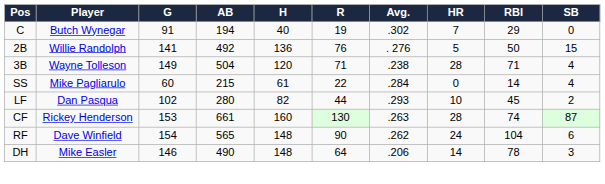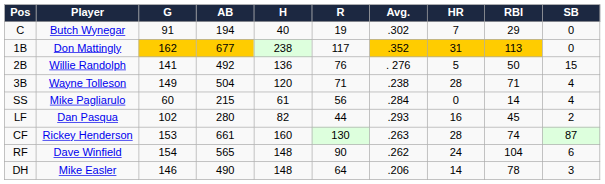 <table class="wikitable sortable">
 <tr>
 <th style="background:#1c2841;color:white;" width="5%">Pos</th>
 <th style="background:#1c2841;color:white;" width="16%">Player</th>
 <th style="background:#1c2841;color:white;" width="9%">G</th>
 <th style="background:#1c2841;color:white;" width="9%">AB</th>
 <th style="background:#1c2841;color:white;" width="9%">H</th>
 <th style="background:#1c2841;color:white;" width="9%">R</th>
 <th style="background:#1c2841;color:white;" width="9%">Avg.</th>
 <th style="background:#1c2841;color:white;" width="9%">HR</th>
 <th style="background:#1c2841;color:white;" width="9%">RBI</th>
 <th style="background:#1c2841;color:white;" width="9%">SB</th>
 </tr>
 <tr align="center">
 <td>C</td>
 <td><a href='#'>Butch Wynegar</a></td>
 <td>91</td>
 <td>194</td>
 <td>40</td>
 <td>19</td>
 <td>.302</td>
 <td>7</td>
 <td>29</td>
+<td>0</td>
+</tr>
+<tr align="center">
+<td>1B</td>
+<td><a href='#'>Don Mattingly</a></td>
+<td bgcolor="#FFCC00">162</td>
+<td bgcolor="#FFCC00">677</td>
+<td bgcolor="#DDFFDD">238</td>
+<td>117</td>
+<td bgcolor="#FFCC00">.352</td>
+<td bgcolor="#FFCC00">31</td>
+<td bgcolor="#FFCC00">113</td>
 <td>0</td>
 </tr>
 <tr align="center">
 <td>2B</td>
 <td><a href='#'>Willie Randolph</a></td>
 <td>141</td>
 <td>492</td>
 <td>136</td>
 <td>76</td>
 <td>. 276</td>
 <td>5</td>
 <td>50</td>
 <td>15</td>
 </tr>
 <tr align="center">
 <td>3B</td>
 <td><a href='#'>Wayne Tolleson</a></td>
 <td>149</td>
 <td>504</td>
 <td>120</td>
 <td>71</td>
 <td>.238</td>
 <td>28</td>
 <td>71</td>
 <td>4</td>
 </tr>
 <tr align="center">
 <td>SS</td>
 <td><a href='#'>Mike Pagliarulo</a></td>
 <td>60</td>
 <td>215</td>
 <td>61</td>
-<td>22</td>
+<td>56</td>
 <td>.284</td>
 <td>0</td>
 <td>14</td>
 <td>4</td>
 </tr>
 <tr align="center">
 <td>LF</td>
 <td><a href='#'>Dan Pasqua</a></td>
 <td>102</td>
 <td>280</td>
 <td>82</td>
 <td>44</td>
 <td>.293</td>
-<td>10</td>
+<td>16</td>
 <td>45</td>
 <td>2</td>
 </tr>
 <tr align="center">
 <td>CF</td>
 <td><a href='#'>Rickey Henderson</a></td>
 <td>153</td>
 <td>661</td>
 <td>160</td>
 <td bgcolor="#DDFFDD">130</td>
 <td>.263</td>
 <td>28</td>
 <td>74</td>
 <td bgcolor="#DDFFDD">87</td>
 </tr>
 <tr align="center">
 <td>RF</td>
 <td><a href='#'>Dave Winfield</a></td>
 <td>154</td>
 <td>565</td>
 <td>148</td>
 <td>90</td>
 <td>.262</td>
 <td>24</td>
 <td>104</td>
 <td>6</td>
 </tr>
 <tr align="center">
 <td>DH</td>
 <td><a href='#'>Mike Easler</a></td>
 <td>146</td>
 <td>490</td>
 <td>148</td>
 <td>64</td>
 <td>.206</td>
 <td>14</td>
 <td>78</td>
 <td>3</td>
 </tr>
 </table>
